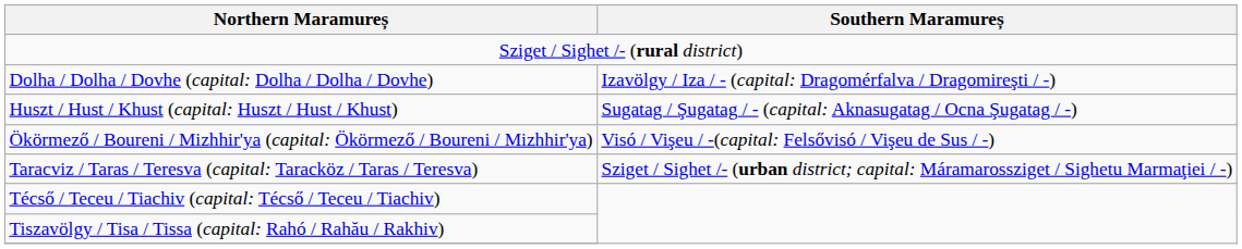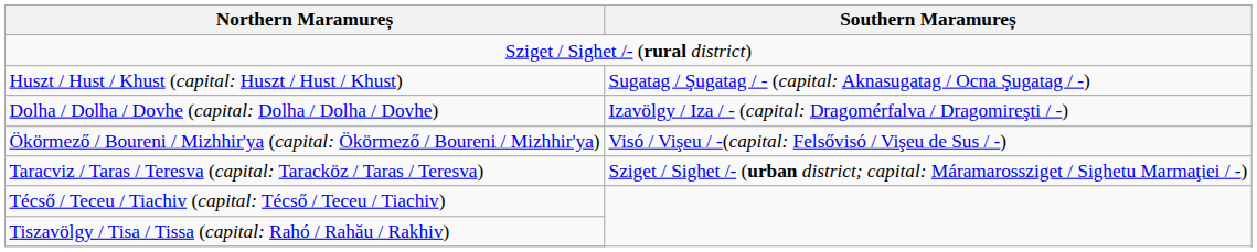 <table class="wikitable">
 <tr>
 <th>Northern Maramureș</th>
 <th>Southern Maramureș</th>
 </tr>
 <tr>
 <td colspan=2 align=center><a href='#'>Sziget / Sighet /-</a> (<strong>rural</strong> <em>district</em>)</td>
 </tr>
 <tr>
+<td><a href='#'>Huszt / Hust / Khust</a> (<em>capital:</em> <a href='#'>Huszt / Hust / Khust</a>)</td>
+<td><a href='#'>Sugatag / Şugatag / -</a> (<em>capital:</em> <a href='#'>Aknasugatag / Ocna Şugatag / -</a>)</td>
+</tr>
+<tr>
 <td><a href='#'>Dolha / Dolha / Dovhe</a> (<em>capital:</em> <a href='#'>Dolha / Dolha / Dovhe</a>)</td>
 <td><a href='#'>Izavölgy / Iza / -</a> (<em>capital:</em> <a href='#'>Dragomérfalva / Dragomireşti / -</a>)</td>
-</tr>
-<tr>
-<td><a href='#'>Huszt / Hust / Khust</a> (<em>capital:</em> <a href='#'>Huszt / Hust / Khust</a>)</td>
-<td><a href='#'>Sugatag / Şugatag / -</a> (<em>capital:</em> <a href='#'>Aknasugatag / Ocna Şugatag / -</a>)</td>
 </tr>
 <tr>
 <td><a href='#'>Ökörmező / Boureni / Mizhhir'ya</a> (<em>capital:</em> <a href='#'>Ökörmező / Boureni / Mizhhir'ya</a>)</td>
 <td><a href='#'>Visó / Vişeu / -</a>(<em>capital:</em> <a href='#'>Felsővisó / Vişeu de Sus / -</a>)</td>
 </tr>
 <tr>
 <td><a href='#'>Taracviz / Taras / Teresva</a> (<em>capital:</em> <a href='#'>Taracköz / Taras / Teresva</a>)</td>
 <td><a href='#'>Sziget / Sighet /-</a> (<strong>urban</strong> <em>district; capital:</em> <a href='#'>Máramarossziget / Sighetu Marmaţiei / -</a>)</td>
 </tr>
 <tr>
 <td><a href='#'>Técső / Teceu / Tiachiv</a> (<em>capital:</em> <a href='#'>Técső / Teceu / Tiachiv</a>)</td>
 </tr>
 <tr>
 <td><a href='#'>Tiszavölgy / Tisa / Tissa</a> (<em>capital:</em> <a href='#'>Rahó / Rahău / Rakhiv</a>)</td>
 </tr>
 <tr>
 </tr>
 </table>
